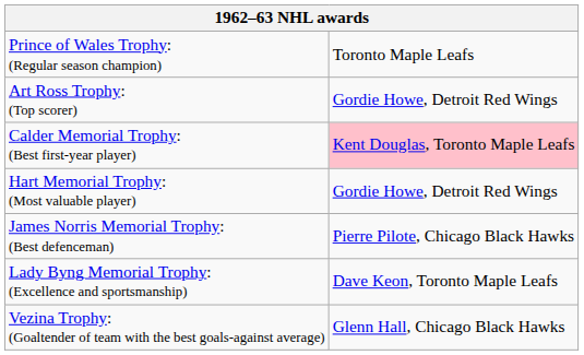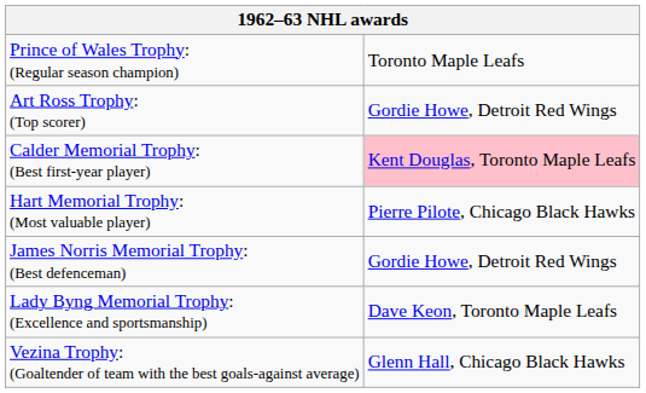 <table class="wikitable">
 <tr>
 <th bgcolor="#DDDDDD" colspan="2">1962–63 NHL awards</th>
 </tr>
 <tr>
 <td><a href='#'>Prince of Wales Trophy</a>:<br><small>(Regular season champion)</small></td>
 <td>Toronto Maple Leafs</td>
 </tr>
 <tr>
 <td><a href='#'>Art Ross Trophy</a>:<br><small>(Top scorer)</small></td>
 <td><a href='#'>Gordie Howe</a>, Detroit Red Wings</td>
 </tr>
 <tr>
 <td><a href='#'>Calder Memorial Trophy</a>:<br><small>(Best first-year player)</small></td>
 <td style="background: pink;"><a href='#'>Kent Douglas</a>, Toronto Maple Leafs</td>
 </tr>
 <tr>
 <td><a href='#'>Hart Memorial Trophy</a>:<br><small>(Most valuable player)</small></td>
-<td><a href='#'>Gordie Howe</a>, Detroit Red Wings</td>
+<td><a href='#'>Pierre Pilote</a>, Chicago Black Hawks</td>
 </tr>
 <tr>
 <td><a href='#'>James Norris Memorial Trophy</a>:<br><small>(Best defenceman)</small></td>
-<td><a href='#'>Pierre Pilote</a>, Chicago Black Hawks</td>
+<td><a href='#'>Gordie Howe</a>, Detroit Red Wings</td>
 </tr>
 <tr>
 <td><a href='#'>Lady Byng Memorial Trophy</a>:<br><small>(Excellence and sportsmanship)</small></td>
 <td><a href='#'>Dave Keon</a>, Toronto Maple Leafs</td>
 </tr>
 <tr>
 <td><a href='#'>Vezina Trophy</a>:<br><small>(Goaltender of team with the best goals-against average)</small></td>
 <td><a href='#'>Glenn Hall</a>, Chicago Black Hawks</td>
 </tr>
 </table>
